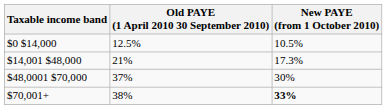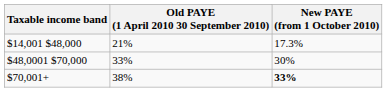 <table class="wikitable">
 <tr>
 <th>Taxable income band</th>
 <th>Old PAYE<br>(1 April 2010  30 September 2010)</th>
 <th>New PAYE<br>(from 1 October 2010)</th>
-</tr>
-<tr>
-<td>$0  $14,000</td>
-<td>12.5%</td>
-<td>10.5%</td>
 </tr>
 <tr>
 <td>$14,001  $48,000</td>
 <td>21%</td>
 <td>17.3%</td>
 </tr>
 <tr>
 <td>$48,0001  $70,000</td>
-<td>37%</td>
+<td>33%</td>
 <td>30%</td>
 </tr>
 <tr>
 <td>$70,001+</td>
 <td>38%</td>
 <td><strong>33%</strong></td>
 </tr>
 </table>
